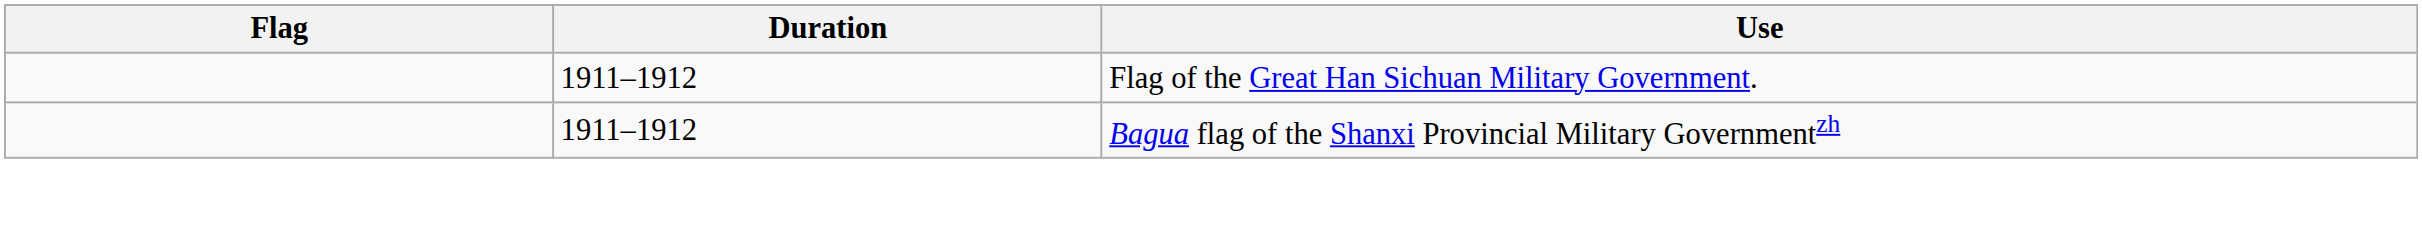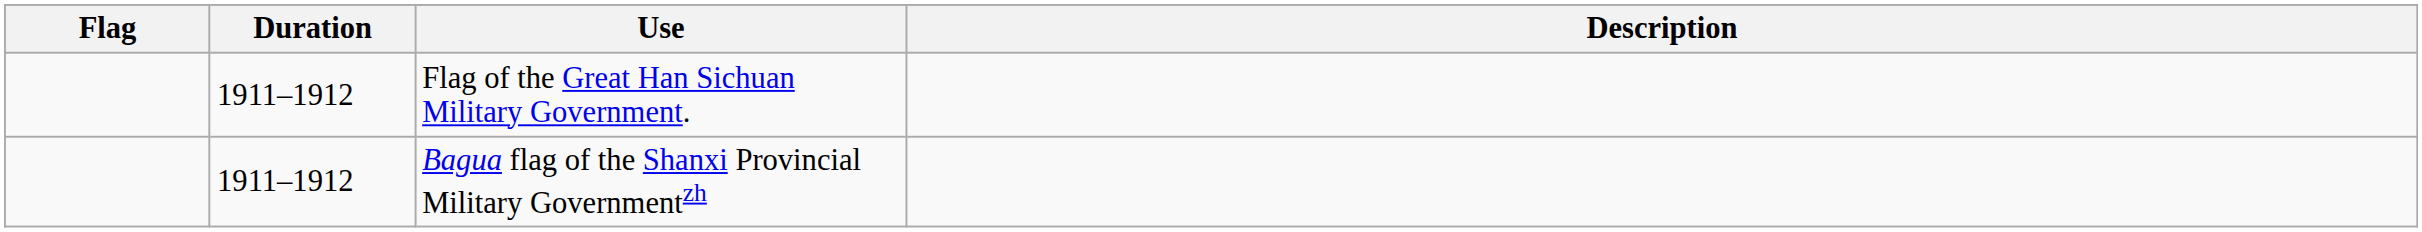 <table class="wikitable" width="100%">
 <tr>
 <th style="width:100px;">Flag</th>
 <th style="width:100px;">Duration</th>
 <th style="width:250px;">Use</th>
+<th style="min-width:250px">Description</th>
 </tr>
 <tr>
 <td></td>
 <td>1911–1912</td>
 <td>Flag of the <a href='#'>Great Han Sichuan Military Government</a>.</td>
+<td></td>
 </tr>
 <tr>
 <td></td>
 <td>1911–1912</td>
 <td><em><a href='#'>Bagua</a></em> flag of the <a href='#'>Shanxi</a> Provincial Military Government<sup><a href='#'>zh</a></sup></td>
+<td></td>
 </tr>
 </table>
